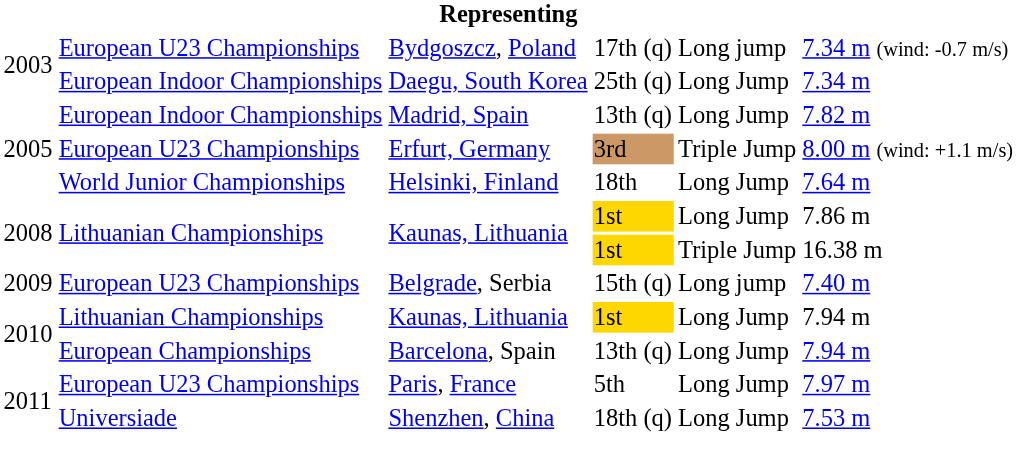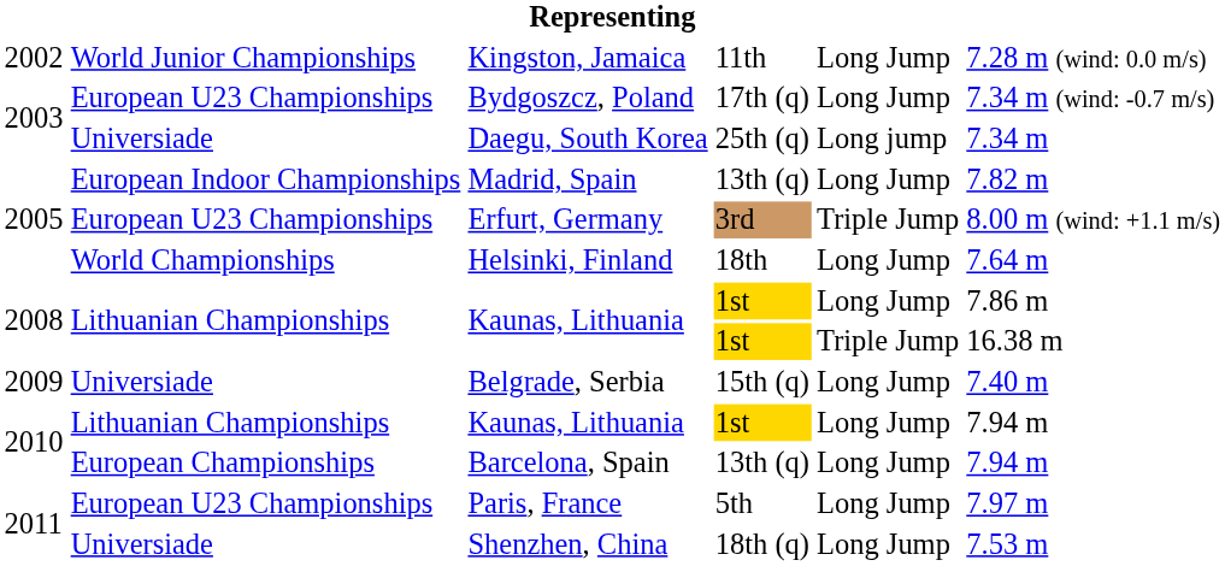 <table>
 <tr>
 <th colspan="6">Representing </th>
+</tr>
+<tr>
+<td>2002</td>
+<td><a href='#'>World Junior Championships</a></td>
+<td><a href='#'>Kingston, Jamaica</a></td>
+<td>11th</td>
+<td>Long Jump</td>
+<td><a href='#'>7.28 m</a> <small>(wind: 0.0 m/s)</small></td>
 </tr>
 <tr>
 <td rowspan=2>2003</td>
 <td><a href='#'>European U23 Championships</a></td>
 <td><a href='#'>Bydgoszcz</a>, <a href='#'>Poland</a></td>
 <td>17th (q)</td>
-<td>Long jump</td>
+<td>Long Jump</td>
 <td><a href='#'>7.34 m</a> <small>(wind: -0.7 m/s)</small></td>
 </tr>
 <tr>
-<td><a href='#'>European Indoor Championships</a></td>
+<td><a href='#'>Universiade</a></td>
 <td><a href='#'>Daegu, South Korea</a></td>
 <td>25th (q)</td>
-<td>Long Jump</td>
+<td>Long jump</td>
 <td><a href='#'>7.34 m</a></td>
 </tr>
 <tr>
 <td rowspan=3>2005</td>
 <td><a href='#'>European Indoor Championships</a></td>
 <td><a href='#'>Madrid, Spain</a></td>
 <td>13th (q)</td>
 <td>Long Jump</td>
 <td><a href='#'>7.82 m</a></td>
 </tr>
 <tr>
 <td><a href='#'>European U23 Championships</a></td>
 <td><a href='#'>Erfurt, Germany</a></td>
 <td bgcolor="cc9966">3rd</td>
 <td>Triple Jump</td>
 <td><a href='#'>8.00 m</a> <small>(wind: +1.1 m/s)</small></td>
 </tr>
 <tr>
-<td><a href='#'>World Junior Championships</a></td>
+<td><a href='#'>World Championships</a></td>
 <td><a href='#'>Helsinki, Finland</a></td>
 <td>18th</td>
 <td>Long Jump</td>
 <td><a href='#'>7.64 m</a></td>
 </tr>
 <tr>
 <td rowspan=2>2008</td>
 <td rowspan=2><a href='#'>Lithuanian Championships</a></td>
 <td rowspan=2><a href='#'>Kaunas, Lithuania</a></td>
 <td bgcolor="gold">1st</td>
 <td>Long Jump</td>
 <td>7.86 m</td>
 </tr>
 <tr>
 <td bgcolor="gold">1st</td>
 <td>Triple Jump</td>
 <td>16.38 m</td>
 </tr>
 <tr>
 <td>2009</td>
-<td><a href='#'>European U23 Championships</a></td>
+<td><a href='#'>Universiade</a></td>
 <td><a href='#'>Belgrade</a>, Serbia</td>
 <td>15th (q)</td>
-<td>Long jump</td>
+<td>Long Jump</td>
 <td><a href='#'>7.40 m</a></td>
 </tr>
 <tr>
 <td rowspan=2>2010</td>
 <td><a href='#'>Lithuanian Championships</a></td>
 <td><a href='#'>Kaunas, Lithuania</a></td>
 <td bgcolor="gold">1st</td>
 <td>Long Jump</td>
 <td>7.94 m</td>
 </tr>
 <tr>
 <td><a href='#'>European Championships</a></td>
 <td><a href='#'>Barcelona</a>, Spain</td>
 <td>13th (q)</td>
 <td>Long Jump</td>
 <td><a href='#'>7.94 m</a></td>
 </tr>
 <tr>
 <td rowspan=2>2011</td>
 <td><a href='#'>European U23 Championships</a></td>
 <td><a href='#'>Paris</a>, <a href='#'>France</a></td>
 <td>5th</td>
 <td>Long Jump</td>
 <td><a href='#'>7.97 m</a></td>
 </tr>
 <tr>
 <td><a href='#'>Universiade</a></td>
 <td><a href='#'>Shenzhen</a>, <a href='#'>China</a></td>
 <td>18th (q)</td>
 <td>Long Jump</td>
 <td><a href='#'>7.53 m</a></td>
 </tr>
 </table>
